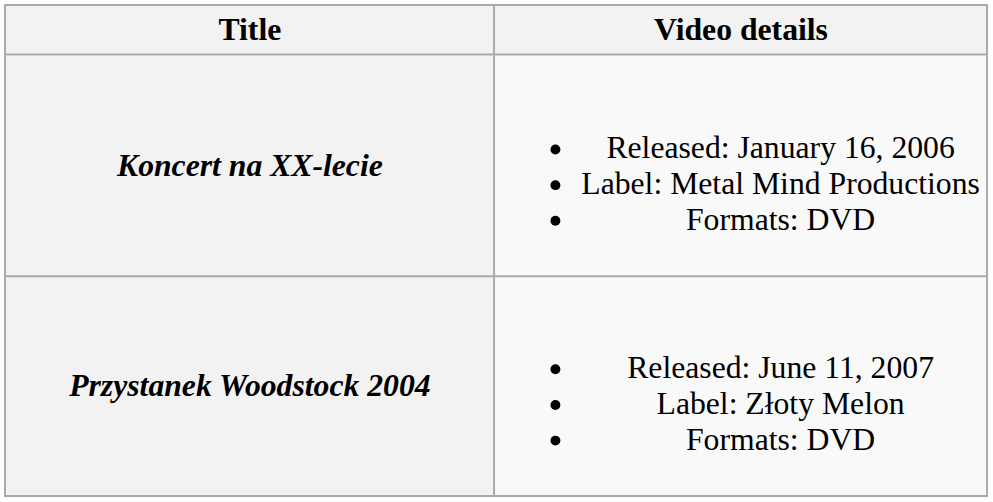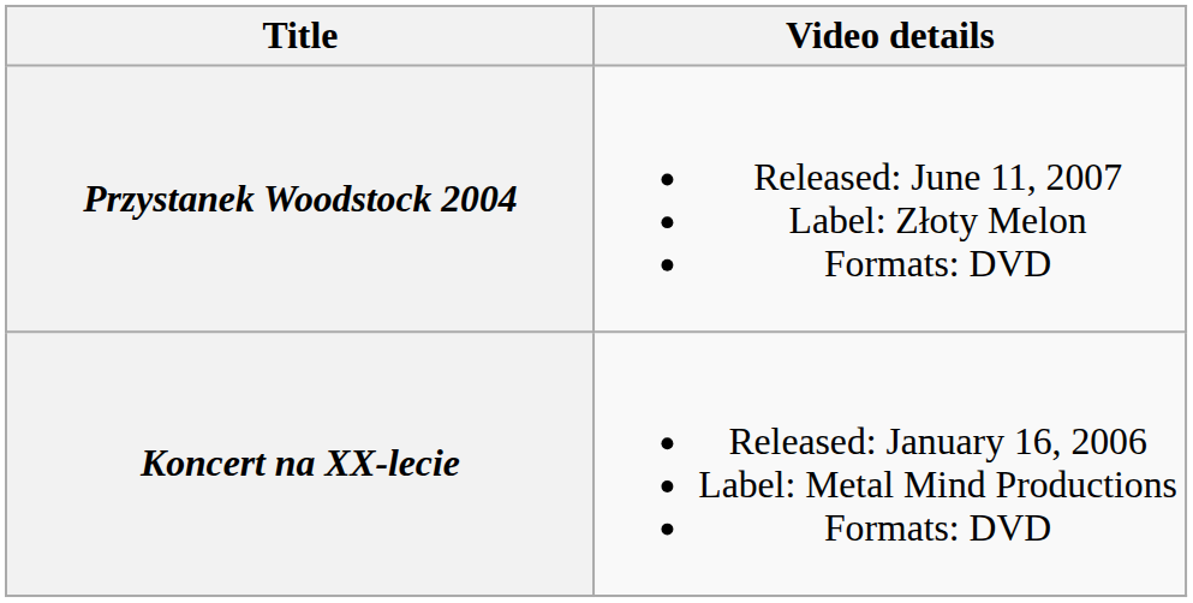 <table class="wikitable plainrowheaders" style="text-align:center;">
 <tr>
 <th scope="col" style="width:15em;">Title</th>
 <th scope="col">Video details</th>
 </tr>
 <tr>
+<th scope="row"><em>Przystanek Woodstock 2004 </em></th>
+<td><br><ul><li>Released: June 11, 2007</li><li>Label: Złoty Melon</li><li>Formats: DVD</li></ul></td>
+</tr>
+<tr>
 <th scope="row"><em>Koncert na XX-lecie</em></th>
 <td><br><ul><li>Released: January 16, 2006</li><li>Label: Metal Mind Productions</li><li>Formats: DVD</li></ul></td>
 </tr>
 <tr>
-<th scope="row"><em>Przystanek Woodstock 2004 </em></th>
-<td><br><ul><li>Released: June 11, 2007</li><li>Label: Złoty Melon</li><li>Formats: DVD</li></ul></td>
-</tr>
-<tr>
 </tr>
 </table>
